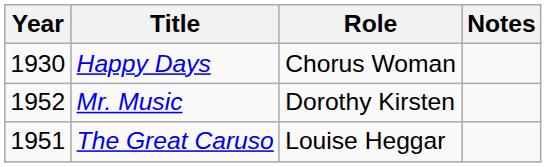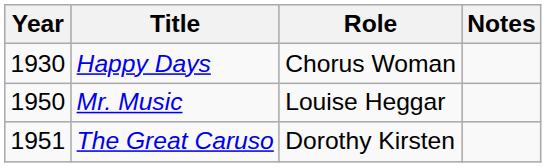 <table class="wikitable">
 <tr>
 <th>Year</th>
 <th>Title</th>
 <th>Role</th>
 <th>Notes</th>
 </tr>
 <tr>
 <td>1930</td>
 <td><em><a href='#'>Happy Days</a></em></td>
 <td>Chorus Woman</td>
 <td></td>
 </tr>
 <tr>
-<td>1952</td>
+<td>1950</td>
 <td><em><a href='#'>Mr. Music</a></em></td>
-<td>Dorothy Kirsten</td>
+<td>Louise Heggar</td>
 <td></td>
 </tr>
 <tr>
 <td>1951</td>
 <td><em><a href='#'>The Great Caruso</a></em></td>
-<td>Louise Heggar</td>
+<td>Dorothy Kirsten</td>
 <td></td>
 </tr>
 </table>
